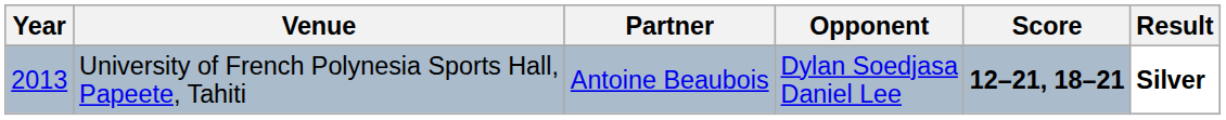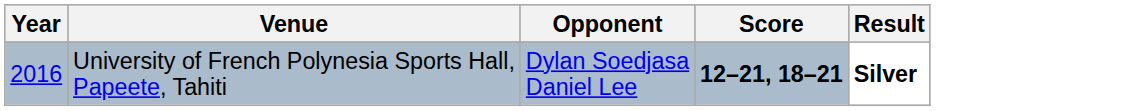 <table class="sortable wikitable" style="font-size: 90%;">
 <tr>
 <th>Year</th>
 <th>Venue</th>
-<th>Partner</th>
 <th>Opponent</th>
 <th>Score</th>
 <th>Result</th>
 </tr>
 <tr style="background:#AABBCC">
-<td align="center"><a href='#'>2013</a></td>
+<td align="center"><a href='#'>2016</a></td>
 <td align="left">University of French Polynesia Sports Hall,<br><a href='#'>Papeete</a>, Tahiti</td>
-<td align="left"> <a href='#'>Antoine Beaubois</a></td>
 <td align="left"> <a href='#'>Dylan Soedjasa</a><br> <a href='#'>Daniel Lee</a></td>
 <td align="left"><strong>12–21, 18–21</strong></td>
 <td style="text-align:left; background:white"> <strong>Silver</strong></td>
 </tr>
 </table>
